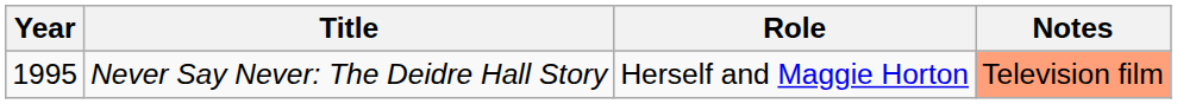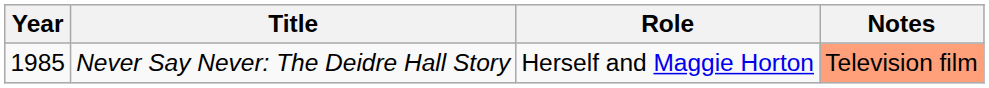 <table class="wikitable sortable">
 <tr>
 <th>Year</th>
 <th>Title</th>
 <th>Role</th>
 <th class="unsortable">Notes</th>
 </tr>
 <tr>
-<td>1995</td>
+<td>1985</td>
 <td><em>Never Say Never: The Deidre Hall Story</em></td>
 <td>Herself and <a href='#'>Maggie Horton</a></td>
 <td style="background: lightsalmon;">Television film</td>
 </tr>
 </table>
